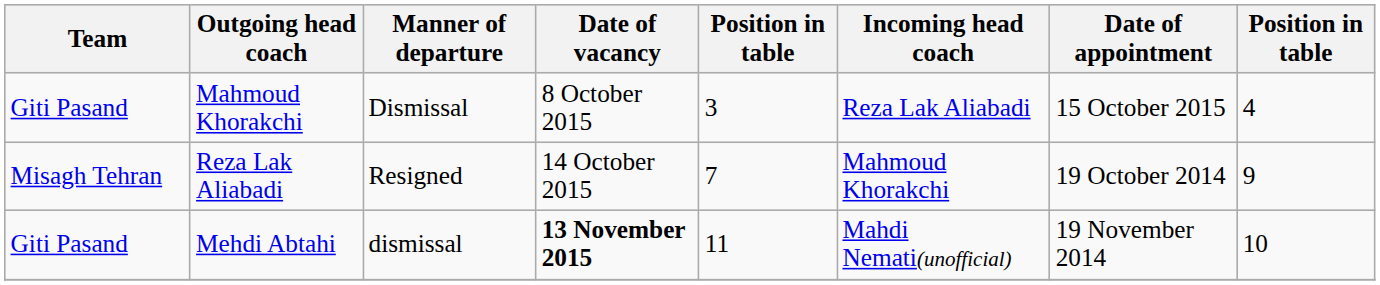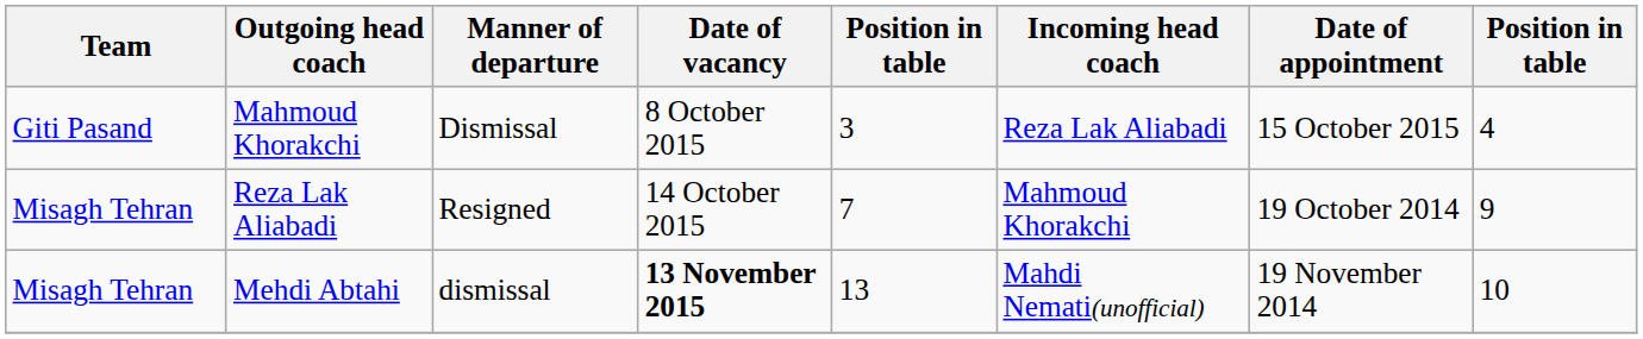 <table class="wikitable sortable">
 <tr>
 <th width=110>Team</th>
 <th>Outgoing head coach</th>
 <th>Manner of departure</th>
 <th>Date of vacancy</th>
 <th>Position in table</th>
 <th>Incoming head coach</th>
 <th>Date of appointment</th>
 <th>Position in table</th>
 </tr>
 <tr>
 <td><a href='#'>Giti Pasand</a></td>
 <td> <a href='#'>Mahmoud Khorakchi</a></td>
 <td>Dismissal</td>
 <td>8 October 2015</td>
 <td>3</td>
 <td> <a href='#'>Reza Lak Aliabadi</a></td>
 <td>15 October 2015</td>
 <td>4</td>
 </tr>
 <tr>
 <td><a href='#'>Misagh Tehran</a></td>
 <td> <a href='#'>Reza Lak Aliabadi</a></td>
 <td>Resigned</td>
 <td>14 October 2015</td>
 <td>7</td>
 <td> <a href='#'>Mahmoud Khorakchi</a></td>
 <td>19 October 2014</td>
 <td>9</td>
 </tr>
 <tr>
-<td><a href='#'>Giti Pasand</a></td>
+<td><a href='#'>Misagh Tehran</a></td>
 <td> <a href='#'>Mehdi Abtahi</a></td>
 <td>dismissal</td>
 <td><strong>13 November 2015</strong></td>
-<td>11</td>
+<td>13</td>
 <td> <a href='#'>Mahdi Nemati</a><small><em>(unofficial)</em></small></td>
 <td>19 November 2014</td>
 <td>10</td>
 </tr>
 <tr>
 </tr>
 </table>
